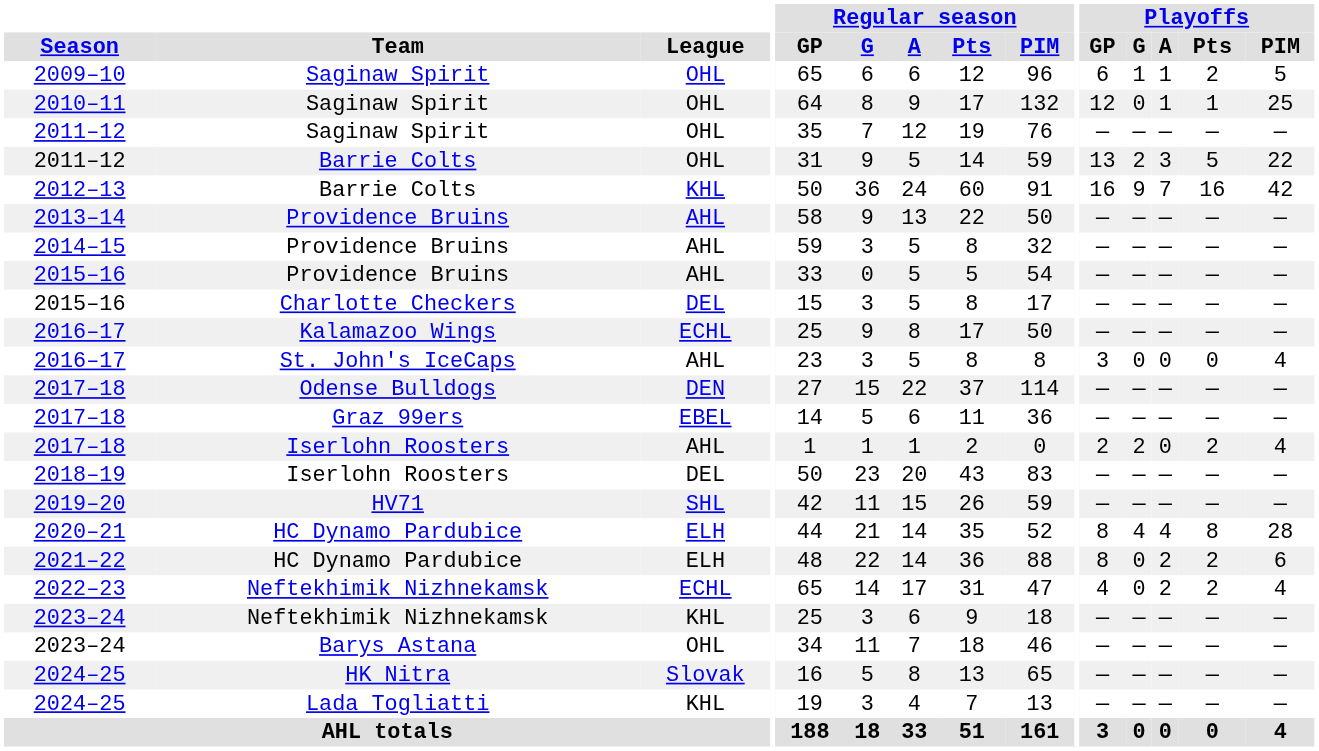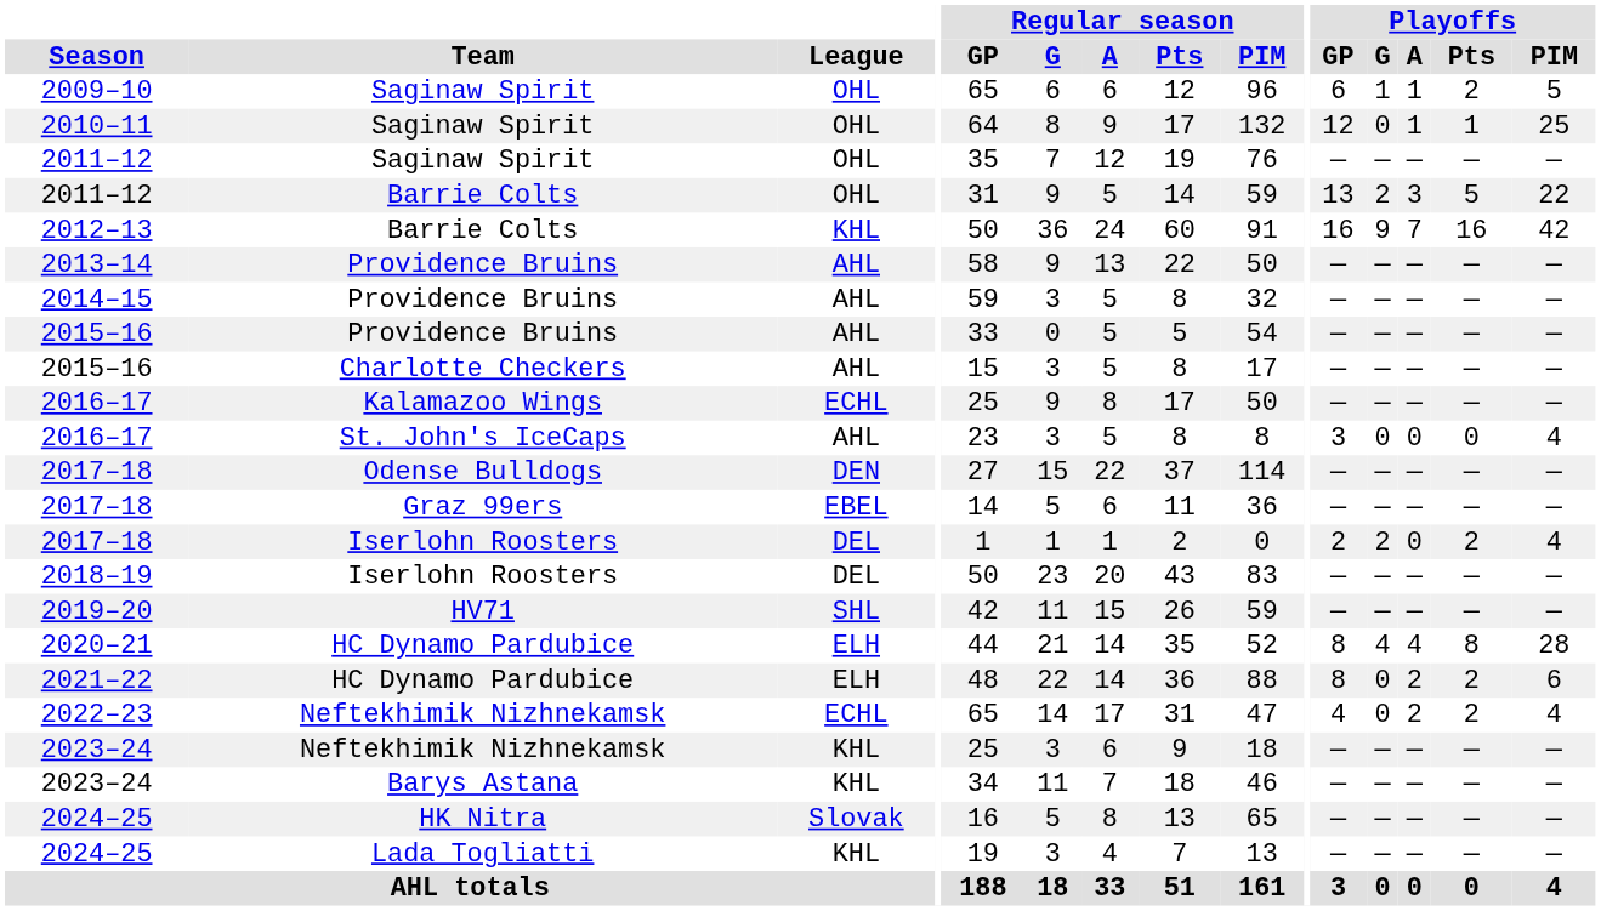 <table border="0" cellpadding="1" cellspacing="0" style="text-align:center; width:60em">
 <tr bgcolor="#e0e0e0">
 <th colspan="3" bgcolor="#ffffff"></th>
 <th rowspan="101" bgcolor="#ffffff"></th>
 <th colspan="5"><a href='#'>Regular season</a></th>
 <th rowspan="101" bgcolor="#ffffff"></th>
 <th colspan="5"><a href='#'>Playoffs</a></th>
 </tr>
 <tr bgcolor="#e0e0e0">
 <th><a href='#'>Season</a></th>
 <th>Team</th>
 <th>League</th>
 <th>GP</th>
 <th><a href='#'>G</a></th>
 <th><a href='#'>A</a></th>
 <th><a href='#'>Pts</a></th>
 <th><a href='#'>PIM</a></th>
 <th>GP</th>
 <th>G</th>
 <th>A</th>
 <th>Pts</th>
 <th>PIM</th>
 </tr>
 <tr>
 <td><a href='#'>2009–10</a></td>
 <td><a href='#'>Saginaw Spirit</a></td>
 <td><a href='#'>OHL</a></td>
 <td>65</td>
 <td>6</td>
 <td>6</td>
 <td>12</td>
 <td>96</td>
 <td>6</td>
 <td>1</td>
 <td>1</td>
 <td>2</td>
 <td>5</td>
 </tr>
 <tr bgcolor="#f0f0f0">
 <td><a href='#'>2010–11</a></td>
 <td>Saginaw Spirit</td>
 <td>OHL</td>
 <td>64</td>
 <td>8</td>
 <td>9</td>
 <td>17</td>
 <td>132</td>
 <td>12</td>
 <td>0</td>
 <td>1</td>
 <td>1</td>
 <td>25</td>
 </tr>
 <tr>
 <td><a href='#'>2011–12</a></td>
 <td>Saginaw Spirit</td>
 <td>OHL</td>
 <td>35</td>
 <td>7</td>
 <td>12</td>
 <td>19</td>
 <td>76</td>
 <td>—</td>
 <td>—</td>
 <td>—</td>
 <td>—</td>
 <td>—</td>
 </tr>
 <tr bgcolor="#f0f0f0">
 <td>2011–12</td>
 <td><a href='#'>Barrie Colts</a></td>
 <td>OHL</td>
 <td>31</td>
 <td>9</td>
 <td>5</td>
 <td>14</td>
 <td>59</td>
 <td>13</td>
 <td>2</td>
 <td>3</td>
 <td>5</td>
 <td>22</td>
 </tr>
 <tr>
 <td><a href='#'>2012–13</a></td>
 <td>Barrie Colts</td>
 <td><a href='#'>KHL</a></td>
 <td>50</td>
 <td>36</td>
 <td>24</td>
 <td>60</td>
 <td>91</td>
 <td>16</td>
 <td>9</td>
 <td>7</td>
 <td>16</td>
 <td>42</td>
 </tr>
 <tr bgcolor="#f0f0f0">
 <td><a href='#'>2013–14</a></td>
 <td><a href='#'>Providence Bruins</a></td>
 <td><a href='#'>AHL</a></td>
 <td>58</td>
 <td>9</td>
 <td>13</td>
 <td>22</td>
 <td>50</td>
 <td>—</td>
 <td>—</td>
 <td>—</td>
 <td>—</td>
 <td>—</td>
 </tr>
 <tr>
 <td><a href='#'>2014–15</a></td>
 <td>Providence Bruins</td>
 <td>AHL</td>
 <td>59</td>
 <td>3</td>
 <td>5</td>
 <td>8</td>
 <td>32</td>
 <td>—</td>
 <td>—</td>
 <td>—</td>
 <td>—</td>
 <td>—</td>
 </tr>
 <tr bgcolor="#f0f0f0">
 <td><a href='#'>2015–16</a></td>
 <td>Providence Bruins</td>
 <td>AHL</td>
 <td>33</td>
 <td>0</td>
 <td>5</td>
 <td>5</td>
 <td>54</td>
 <td>—</td>
 <td>—</td>
 <td>—</td>
 <td>—</td>
 <td>—</td>
 </tr>
 <tr>
 <td>2015–16</td>
 <td><a href='#'>Charlotte Checkers</a></td>
-<td><a href='#'>DEL</a></td>
+<td>AHL</td>
 <td>15</td>
 <td>3</td>
 <td>5</td>
 <td>8</td>
 <td>17</td>
 <td>—</td>
 <td>—</td>
 <td>—</td>
 <td>—</td>
 <td>—</td>
 </tr>
 <tr bgcolor="#f0f0f0">
 <td><a href='#'>2016–17</a></td>
 <td><a href='#'>Kalamazoo Wings</a></td>
 <td><a href='#'>ECHL</a></td>
 <td>25</td>
 <td>9</td>
 <td>8</td>
 <td>17</td>
 <td>50</td>
 <td>—</td>
 <td>—</td>
 <td>—</td>
 <td>—</td>
 <td>—</td>
 </tr>
 <tr>
 <td><a href='#'>2016–17</a></td>
 <td><a href='#'>St. John's IceCaps</a></td>
 <td>AHL</td>
 <td>23</td>
 <td>3</td>
 <td>5</td>
 <td>8</td>
 <td>8</td>
 <td>3</td>
 <td>0</td>
 <td>0</td>
 <td>0</td>
 <td>4</td>
 </tr>
 <tr bgcolor="#f0f0f0">
 <td><a href='#'>2017–18</a></td>
 <td><a href='#'>Odense Bulldogs</a></td>
 <td><a href='#'>DEN</a></td>
 <td>27</td>
 <td>15</td>
 <td>22</td>
 <td>37</td>
 <td>114</td>
 <td>—</td>
 <td>—</td>
 <td>—</td>
 <td>—</td>
 <td>—</td>
 </tr>
 <tr>
 <td><a href='#'>2017–18</a></td>
 <td><a href='#'>Graz 99ers</a></td>
 <td><a href='#'>EBEL</a></td>
 <td>14</td>
 <td>5</td>
 <td>6</td>
 <td>11</td>
 <td>36</td>
 <td>—</td>
 <td>—</td>
 <td>—</td>
 <td>—</td>
 <td>—</td>
 </tr>
 <tr bgcolor="#f0f0f0">
 <td><a href='#'>2017–18</a></td>
 <td><a href='#'>Iserlohn Roosters</a></td>
-<td>AHL</td>
+<td><a href='#'>DEL</a></td>
 <td>1</td>
 <td>1</td>
 <td>1</td>
 <td>2</td>
 <td>0</td>
 <td>2</td>
 <td>2</td>
 <td>0</td>
 <td>2</td>
 <td>4</td>
 </tr>
 <tr>
 <td><a href='#'>2018–19</a></td>
 <td>Iserlohn Roosters</td>
 <td>DEL</td>
 <td>50</td>
 <td>23</td>
 <td>20</td>
 <td>43</td>
 <td>83</td>
 <td>—</td>
 <td>—</td>
 <td>—</td>
 <td>—</td>
 <td>—</td>
 </tr>
 <tr bgcolor="#f0f0f0">
 <td><a href='#'>2019–20</a></td>
 <td><a href='#'>HV71</a></td>
 <td><a href='#'>SHL</a></td>
 <td>42</td>
 <td>11</td>
 <td>15</td>
 <td>26</td>
 <td>59</td>
 <td>—</td>
 <td>—</td>
 <td>—</td>
 <td>—</td>
 <td>—</td>
 </tr>
 <tr>
 <td><a href='#'>2020–21</a></td>
 <td><a href='#'>HC Dynamo Pardubice</a></td>
 <td><a href='#'>ELH</a></td>
 <td>44</td>
 <td>21</td>
 <td>14</td>
 <td>35</td>
 <td>52</td>
 <td>8</td>
 <td>4</td>
 <td>4</td>
 <td>8</td>
 <td>28</td>
 </tr>
 <tr bgcolor="#f0f0f0">
 <td><a href='#'>2021–22</a></td>
 <td>HC Dynamo Pardubice</td>
 <td>ELH</td>
 <td>48</td>
 <td>22</td>
 <td>14</td>
 <td>36</td>
 <td>88</td>
 <td>8</td>
 <td>0</td>
 <td>2</td>
 <td>2</td>
 <td>6</td>
 </tr>
 <tr>
 <td><a href='#'>2022–23</a></td>
 <td><a href='#'>Neftekhimik Nizhnekamsk</a></td>
 <td><a href='#'>ECHL</a></td>
 <td>65</td>
 <td>14</td>
 <td>17</td>
 <td>31</td>
 <td>47</td>
 <td>4</td>
 <td>0</td>
 <td>2</td>
 <td>2</td>
 <td>4</td>
 </tr>
 <tr bgcolor="#f0f0f0">
 <td><a href='#'>2023–24</a></td>
 <td>Neftekhimik Nizhnekamsk</td>
 <td>KHL</td>
 <td>25</td>
 <td>3</td>
 <td>6</td>
 <td>9</td>
 <td>18</td>
 <td>—</td>
 <td>—</td>
 <td>—</td>
 <td>—</td>
 <td>—</td>
 </tr>
 <tr>
 <td>2023–24</td>
 <td><a href='#'>Barys Astana</a></td>
-<td>OHL</td>
+<td>KHL</td>
 <td>34</td>
 <td>11</td>
 <td>7</td>
 <td>18</td>
 <td>46</td>
 <td>—</td>
 <td>—</td>
 <td>—</td>
 <td>—</td>
 <td>—</td>
 </tr>
 <tr bgcolor="#f0f0f0">
 <td><a href='#'>2024–25</a></td>
 <td><a href='#'>HK Nitra</a></td>
 <td><a href='#'>Slovak</a></td>
 <td>16</td>
 <td>5</td>
 <td>8</td>
 <td>13</td>
 <td>65</td>
 <td>—</td>
 <td>—</td>
 <td>—</td>
 <td>—</td>
 <td>—</td>
 </tr>
 <tr>
 <td><a href='#'>2024–25</a></td>
 <td><a href='#'>Lada Togliatti</a></td>
 <td>KHL</td>
 <td>19</td>
 <td>3</td>
 <td>4</td>
 <td>7</td>
 <td>13</td>
 <td>—</td>
 <td>—</td>
 <td>—</td>
 <td>—</td>
 <td>—</td>
 </tr>
 <tr bgcolor="#e0e0e0">
 <th colspan="3">AHL totals</th>
 <th>188</th>
 <th>18</th>
 <th>33</th>
 <th>51</th>
 <th>161</th>
 <th>3</th>
 <th>0</th>
 <th>0</th>
 <th>0</th>
 <th>4</th>
 </tr>
 </table>
